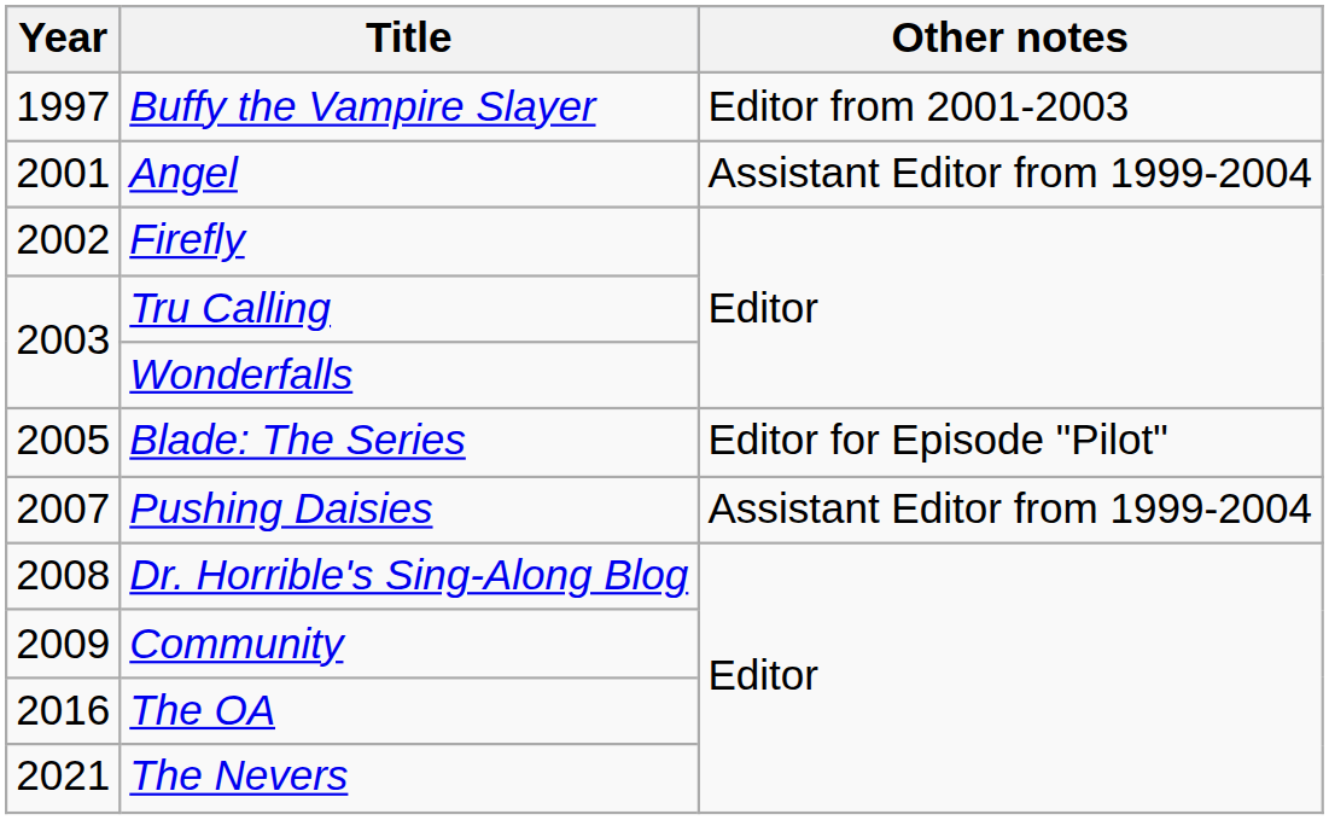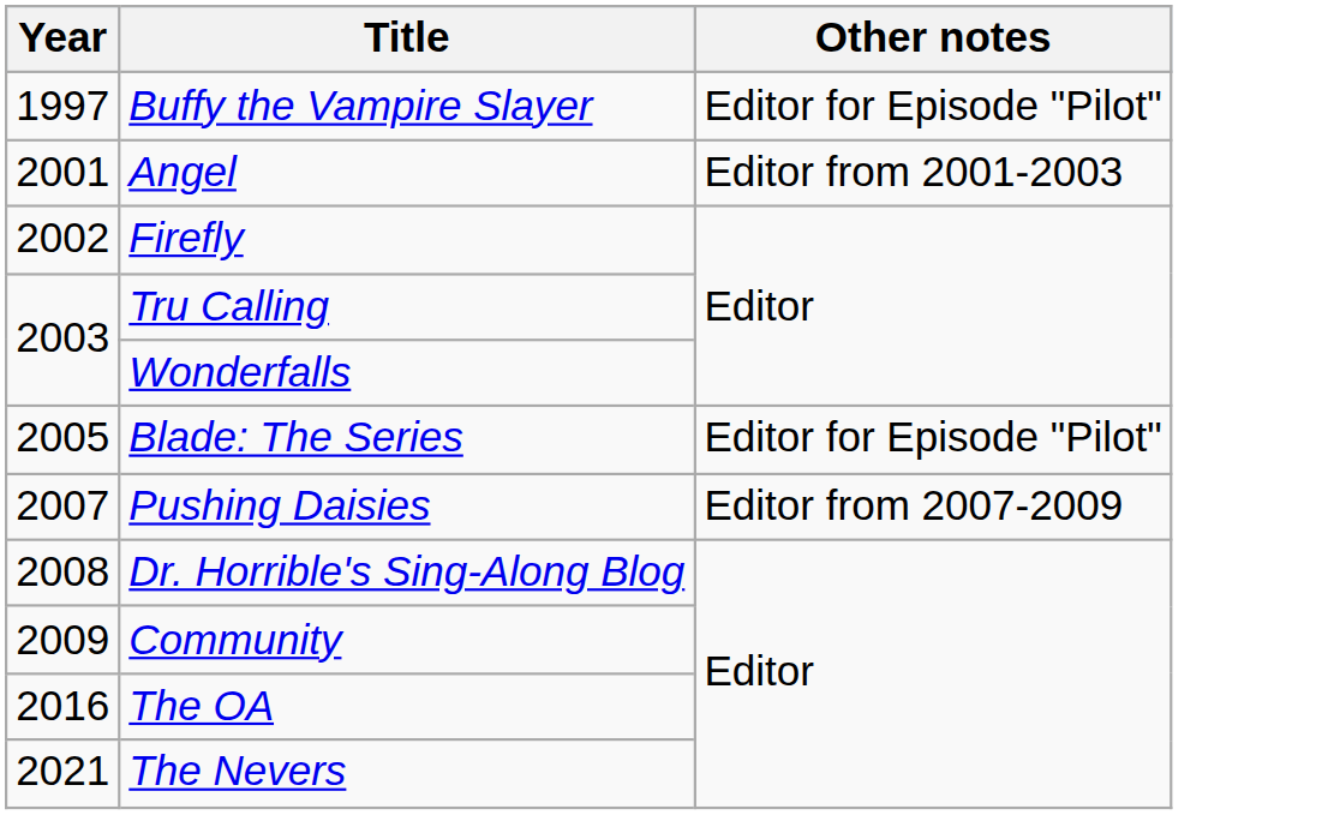 <table class="wikitable">
 <tr style="background:#b0c4de; text-align:center;">
 <th>Year</th>
 <th>Title</th>
 <th>Other notes</th>
 </tr>
 <tr>
 <td>1997</td>
 <td><em><a href='#'>Buffy the Vampire Slayer</a></em></td>
-<td>Editor from 2001-2003</td>
+<td>Editor for Episode "Pilot"</td>
 </tr>
 <tr>
 <td>2001</td>
 <td><em><a href='#'>Angel</a></em></td>
-<td>Assistant Editor from 1999-2004</td>
+<td>Editor from 2001-2003</td>
 </tr>
 <tr>
 <td>2002</td>
 <td><em><a href='#'>Firefly</a></em></td>
 <td rowspan="3">Editor</td>
 </tr>
 <tr>
 <td rowspan="2">2003</td>
 <td><em><a href='#'>Tru Calling</a></em></td>
 </tr>
 <tr>
 <td><em><a href='#'>Wonderfalls</a></em></td>
 </tr>
 <tr>
 <td>2005</td>
 <td><em><a href='#'>Blade: The Series</a></em></td>
 <td>Editor for Episode "Pilot"</td>
 </tr>
 <tr>
 <td>2007</td>
 <td><em><a href='#'>Pushing Daisies</a></em></td>
-<td>Assistant Editor from 1999-2004</td>
+<td>Editor from 2007-2009</td>
 </tr>
 <tr>
 <td>2008</td>
 <td><em><a href='#'>Dr. Horrible's Sing-Along Blog</a></em></td>
 <td rowspan="4">Editor</td>
 </tr>
 <tr>
 <td>2009</td>
 <td><em><a href='#'>Community</a></em></td>
 </tr>
 <tr>
 <td>2016</td>
 <td><em><a href='#'>The OA</a></em></td>
 </tr>
 <tr>
 <td>2021</td>
 <td><em><a href='#'>The Nevers</a></em></td>
 </tr>
 </table>
